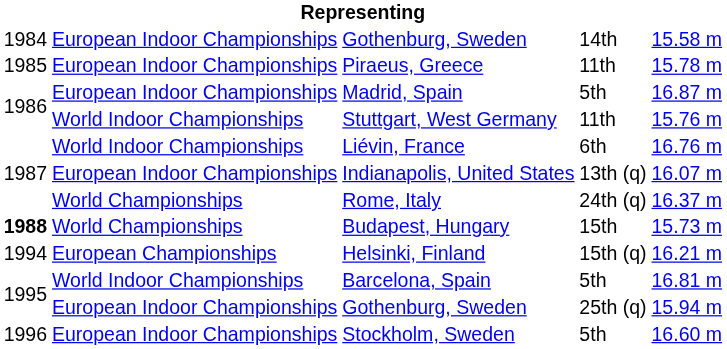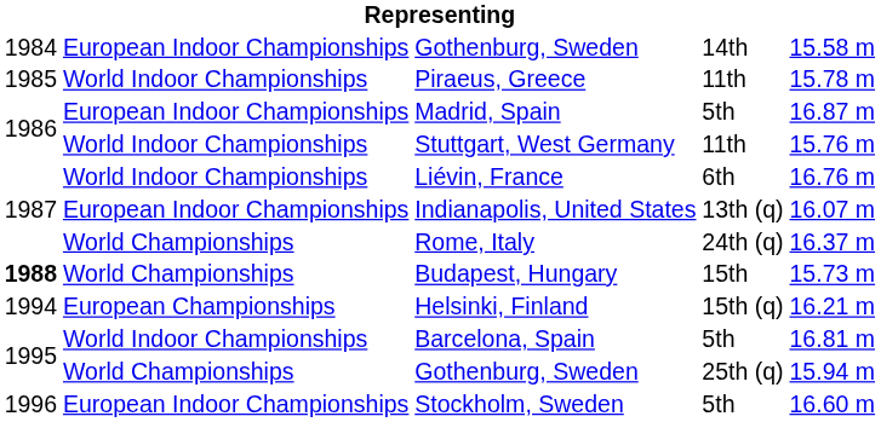 <table>
 <tr>
 <th colspan="5">Representing </th>
 </tr>
 <tr>
 <td>1984</td>
 <td><a href='#'>European Indoor Championships</a></td>
 <td><a href='#'>Gothenburg, Sweden</a></td>
 <td>14th</td>
 <td><a href='#'>15.58 m</a></td>
 </tr>
 <tr>
 <td>1985</td>
-<td><a href='#'>European Indoor Championships</a></td>
+<td><a href='#'>World Indoor Championships</a></td>
 <td><a href='#'>Piraeus, Greece</a></td>
 <td>11th</td>
 <td><a href='#'>15.78 m</a></td>
 </tr>
 <tr>
 <td rowspan=2>1986</td>
 <td><a href='#'>European Indoor Championships</a></td>
 <td><a href='#'>Madrid, Spain</a></td>
 <td>5th</td>
 <td><a href='#'>16.87 m</a></td>
 </tr>
 <tr>
 <td><a href='#'>World Indoor Championships</a></td>
 <td><a href='#'>Stuttgart, West Germany</a></td>
 <td>11th</td>
 <td><a href='#'>15.76 m</a></td>
 </tr>
 <tr>
 <td rowspan=3>1987</td>
 <td><a href='#'>World Indoor Championships</a></td>
 <td><a href='#'>Liévin, France</a></td>
 <td>6th</td>
 <td><a href='#'>16.76 m</a></td>
 </tr>
 <tr>
 <td><a href='#'>European Indoor Championships</a></td>
 <td><a href='#'>Indianapolis, United States</a></td>
 <td>13th (q)</td>
 <td><a href='#'>16.07 m</a></td>
 </tr>
 <tr>
 <td><a href='#'>World Championships</a></td>
 <td><a href='#'>Rome, Italy</a></td>
 <td>24th (q)</td>
 <td><a href='#'>16.37 m</a></td>
 </tr>
 <tr>
 <td><strong>1988</strong></td>
 <td><a href='#'>World Championships</a></td>
 <td><a href='#'>Budapest, Hungary</a></td>
 <td>15th</td>
 <td><a href='#'>15.73 m</a></td>
 </tr>
 <tr>
 <td>1994</td>
 <td><a href='#'>European Championships</a></td>
 <td><a href='#'>Helsinki, Finland</a></td>
 <td>15th (q)</td>
 <td><a href='#'>16.21 m</a></td>
 </tr>
 <tr>
 <td rowspan=2>1995</td>
 <td><a href='#'>World Indoor Championships</a></td>
 <td><a href='#'>Barcelona, Spain</a></td>
 <td>5th</td>
 <td><a href='#'>16.81 m</a></td>
 </tr>
 <tr>
-<td><a href='#'>European Indoor Championships</a></td>
+<td><a href='#'>World Championships</a></td>
 <td><a href='#'>Gothenburg, Sweden</a></td>
 <td>25th (q)</td>
 <td><a href='#'>15.94 m</a></td>
 </tr>
 <tr>
 <td>1996</td>
 <td><a href='#'>European Indoor Championships</a></td>
 <td><a href='#'>Stockholm, Sweden</a></td>
 <td>5th</td>
 <td><a href='#'>16.60 m</a></td>
 </tr>
 </table>
